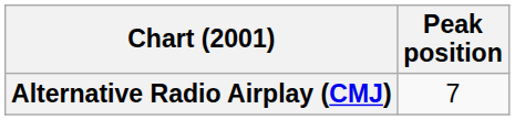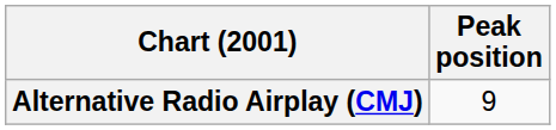 <table class="wikitable plainrowheaders" style="text-align:center;">
 <tr>
 <th scope="col">Chart (2001)</th>
 <th scope="col">Peak<br>position</th>
 </tr>
 <tr>
 <th scope="row">Alternative Radio Airplay (<a href='#'>CMJ</a>)</th>
-<td>7</td>
+<td>9</td>
 </tr>
 </table>
